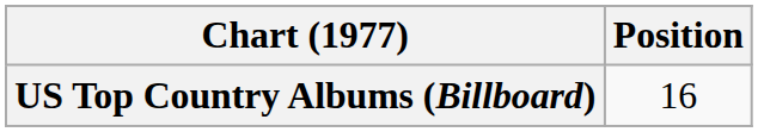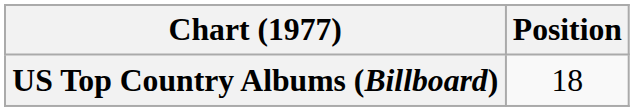 <table class="wikitable plainrowheaders" style="text-align:center">
 <tr>
 <th scope="col">Chart (1977)</th>
 <th scope="col">Position</th>
 </tr>
 <tr>
 <th scope="row">US Top Country Albums (<em>Billboard</em>)</th>
-<td>16</td>
+<td>18</td>
 </tr>
 </table>
